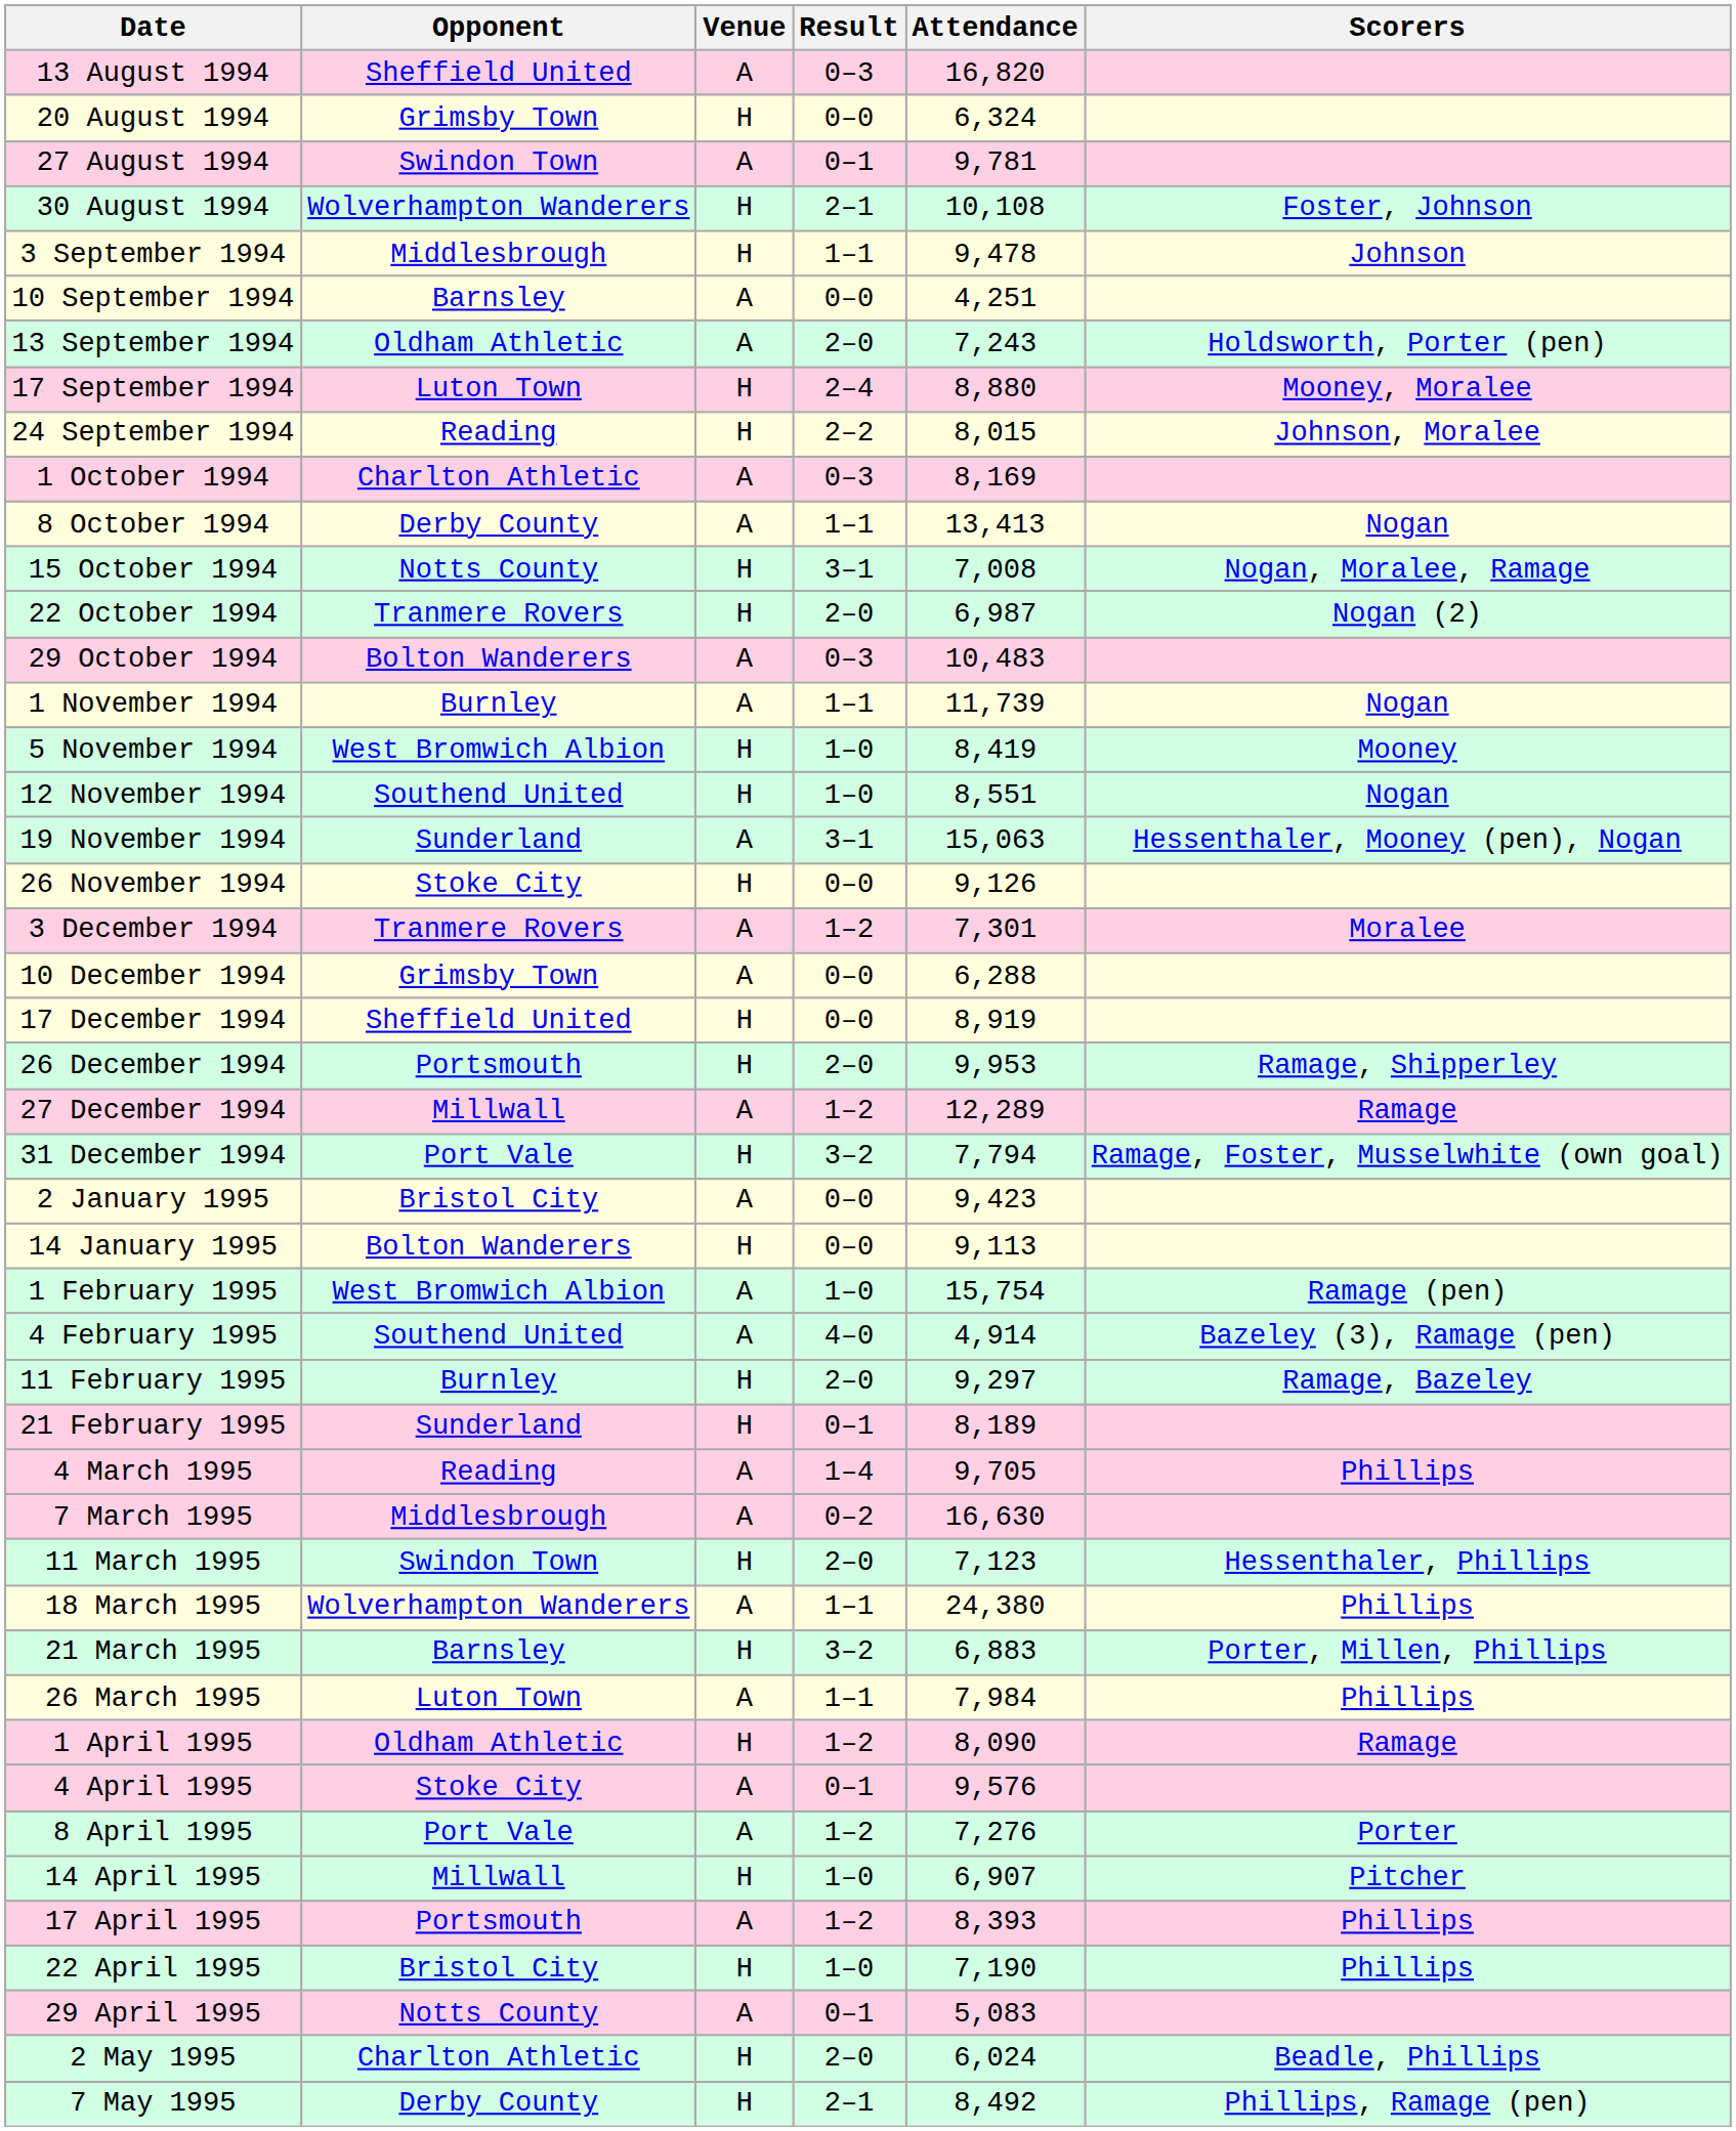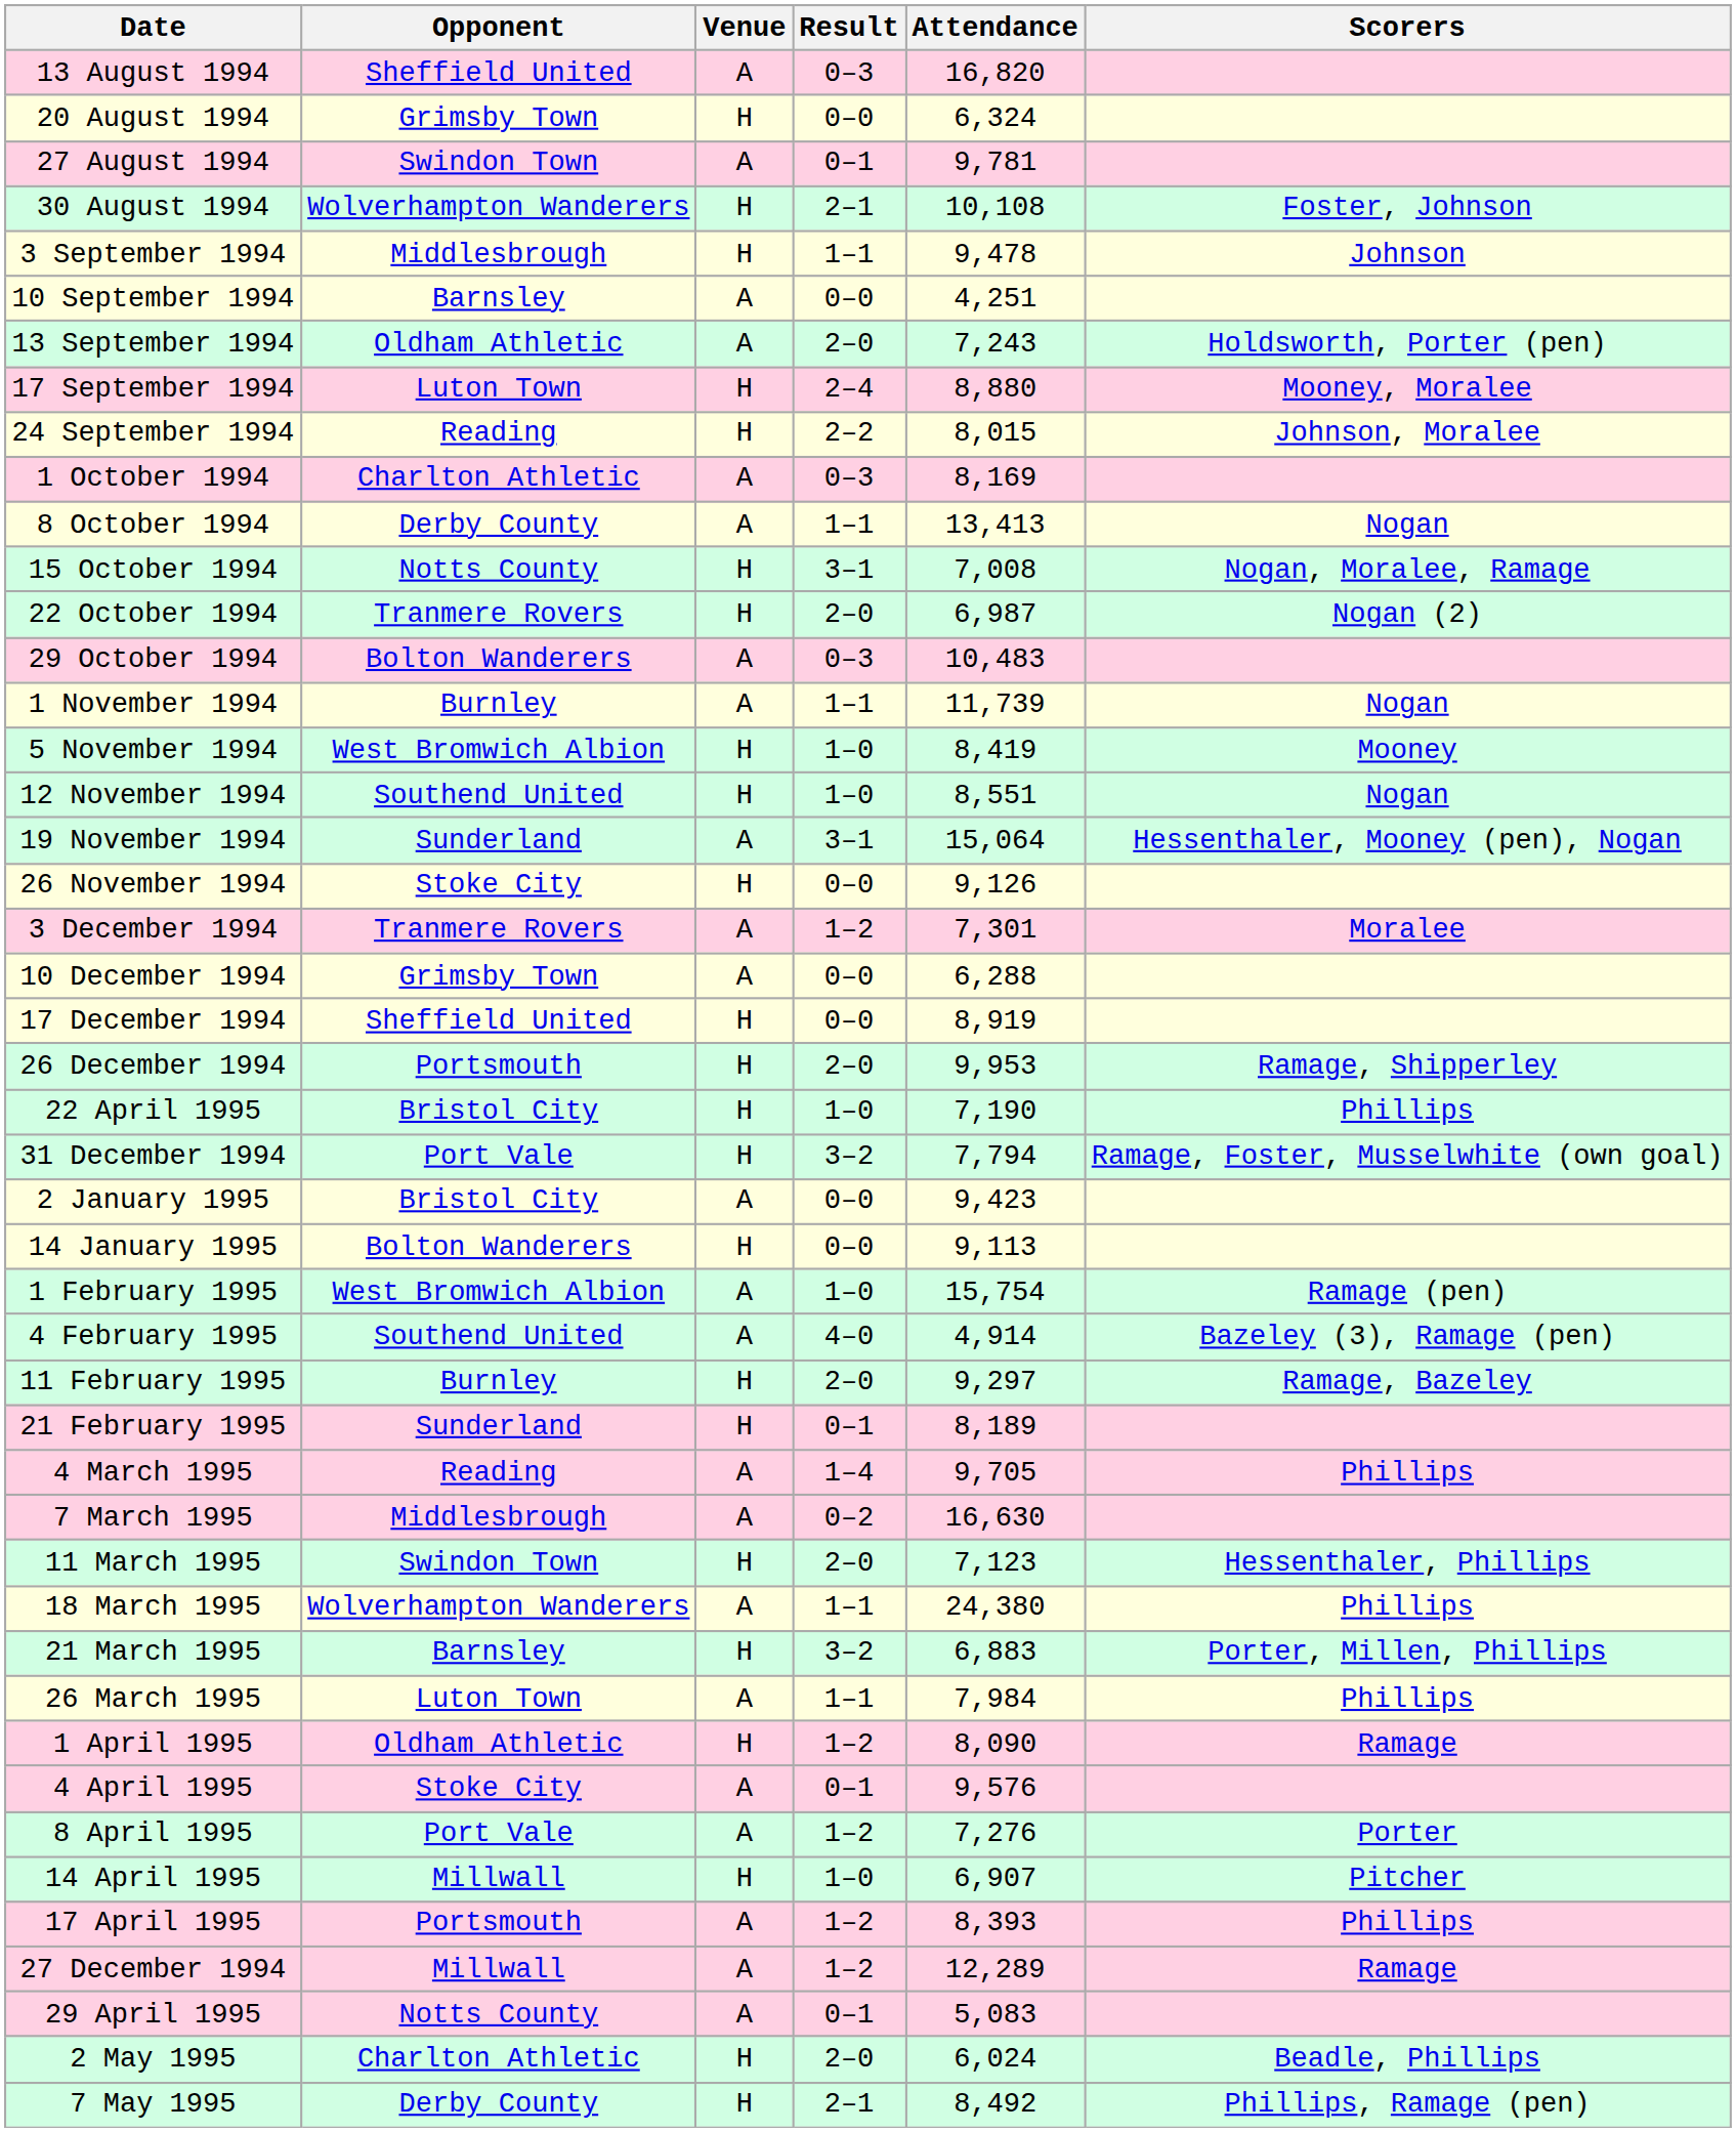 <table class="wikitable sortable" style="font-size:100%; text-align:center">
 <tr>
 <th>Date</th>
 <th>Opponent</th>
 <th>Venue</th>
 <th>Result</th>
 <th>Attendance</th>
 <th>Scorers</th>
 </tr>
 <tr style="background-color: #ffd0e3;">
 <td>13 August 1994</td>
 <td><a href='#'>Sheffield United</a></td>
 <td>A</td>
 <td>0–3</td>
 <td>16,820</td>
 <td></td>
 </tr>
 <tr style="background-color: #ffffdd;">
 <td>20 August 1994</td>
 <td><a href='#'>Grimsby Town</a></td>
 <td>H</td>
 <td>0–0</td>
 <td>6,324</td>
 <td></td>
 </tr>
 <tr style="background-color: #ffd0e3;">
 <td>27 August 1994</td>
 <td><a href='#'>Swindon Town</a></td>
 <td>A</td>
 <td>0–1</td>
 <td>9,781</td>
 <td></td>
 </tr>
 <tr style="background-color: #d0ffe3;">
 <td>30 August 1994</td>
 <td><a href='#'>Wolverhampton Wanderers</a></td>
 <td>H</td>
 <td>2–1</td>
 <td>10,108</td>
 <td><a href='#'>Foster</a>, <a href='#'>Johnson</a></td>
 </tr>
 <tr style="background-color: #ffffdd;">
 <td>3 September 1994</td>
 <td><a href='#'>Middlesbrough</a></td>
 <td>H</td>
 <td>1–1</td>
 <td>9,478</td>
 <td><a href='#'>Johnson</a></td>
 </tr>
 <tr style="background-color: #ffffdd;">
 <td>10 September 1994</td>
 <td><a href='#'>Barnsley</a></td>
 <td>A</td>
 <td>0–0</td>
 <td>4,251</td>
 <td></td>
 </tr>
 <tr style="background-color: #d0ffe3;">
 <td>13 September 1994</td>
 <td><a href='#'>Oldham Athletic</a></td>
 <td>A</td>
 <td>2–0</td>
 <td>7,243</td>
 <td><a href='#'>Holdsworth</a>, <a href='#'>Porter</a> (pen)</td>
 </tr>
 <tr style="background-color: #ffd0e3;">
 <td>17 September 1994</td>
 <td><a href='#'>Luton Town</a></td>
 <td>H</td>
 <td>2–4</td>
 <td>8,880</td>
 <td><a href='#'>Mooney</a>, <a href='#'>Moralee</a></td>
 </tr>
 <tr style="background-color: #ffffdd;">
 <td>24 September 1994</td>
 <td><a href='#'>Reading</a></td>
 <td>H</td>
 <td>2–2</td>
 <td>8,015</td>
 <td><a href='#'>Johnson</a>, <a href='#'>Moralee</a></td>
 </tr>
 <tr style="background-color: #ffd0e3;">
 <td>1 October 1994</td>
 <td><a href='#'>Charlton Athletic</a></td>
 <td>A</td>
 <td>0–3</td>
 <td>8,169</td>
 <td></td>
 </tr>
 <tr style="background-color: #ffffdd;">
 <td>8 October 1994</td>
 <td><a href='#'>Derby County</a></td>
 <td>A</td>
 <td>1–1</td>
 <td>13,413</td>
 <td><a href='#'>Nogan</a></td>
 </tr>
 <tr style="background-color: #d0ffe3;">
 <td>15 October 1994</td>
 <td><a href='#'>Notts County</a></td>
 <td>H</td>
 <td>3–1</td>
 <td>7,008</td>
 <td><a href='#'>Nogan</a>, <a href='#'>Moralee</a>, <a href='#'>Ramage</a></td>
 </tr>
 <tr style="background-color: #d0ffe3;">
 <td>22 October 1994</td>
 <td><a href='#'>Tranmere Rovers</a></td>
 <td>H</td>
 <td>2–0</td>
 <td>6,987</td>
 <td><a href='#'>Nogan</a> (2)</td>
 </tr>
 <tr style="background-color: #ffd0e3;">
 <td>29 October 1994</td>
 <td><a href='#'>Bolton Wanderers</a></td>
 <td>A</td>
 <td>0–3</td>
 <td>10,483</td>
 <td></td>
 </tr>
 <tr style="background-color: #ffffdd;">
 <td>1 November 1994</td>
 <td><a href='#'>Burnley</a></td>
 <td>A</td>
 <td>1–1</td>
 <td>11,739</td>
 <td><a href='#'>Nogan</a></td>
 </tr>
 <tr style="background-color: #d0ffe3;">
 <td>5 November 1994</td>
 <td><a href='#'>West Bromwich Albion</a></td>
 <td>H</td>
 <td>1–0</td>
 <td>8,419</td>
 <td><a href='#'>Mooney</a></td>
 </tr>
 <tr style="background-color: #d0ffe3;">
 <td>12 November 1994</td>
 <td><a href='#'>Southend United</a></td>
 <td>H</td>
 <td>1–0</td>
 <td>8,551</td>
 <td><a href='#'>Nogan</a></td>
 </tr>
 <tr style="background-color: #d0ffe3;">
 <td>19 November 1994</td>
 <td><a href='#'>Sunderland</a></td>
 <td>A</td>
 <td>3–1</td>
-<td>15,063</td>
+<td>15,064</td>
 <td><a href='#'>Hessenthaler</a>, <a href='#'>Mooney</a> (pen), <a href='#'>Nogan</a></td>
 </tr>
 <tr style="background-color: #ffffdd;">
 <td>26 November 1994</td>
 <td><a href='#'>Stoke City</a></td>
 <td>H</td>
 <td>0–0</td>
 <td>9,126</td>
 <td></td>
 </tr>
 <tr style="background-color: #ffd0e3;">
 <td>3 December 1994</td>
 <td><a href='#'>Tranmere Rovers</a></td>
 <td>A</td>
 <td>1–2</td>
 <td>7,301</td>
 <td><a href='#'>Moralee</a></td>
 </tr>
 <tr style="background-color: #ffffdd;">
 <td>10 December 1994</td>
 <td><a href='#'>Grimsby Town</a></td>
 <td>A</td>
 <td>0–0</td>
 <td>6,288</td>
 <td></td>
 </tr>
 <tr style="background-color: #ffffdd;">
 <td>17 December 1994</td>
 <td><a href='#'>Sheffield United</a></td>
 <td>H</td>
 <td>0–0</td>
 <td>8,919</td>
 <td></td>
 </tr>
 <tr style="background-color: #d0ffe3;">
 <td>26 December 1994</td>
 <td><a href='#'>Portsmouth</a></td>
 <td>H</td>
 <td>2–0</td>
 <td>9,953</td>
 <td><a href='#'>Ramage</a>, <a href='#'>Shipperley</a></td>
 </tr>
-<tr style="background-color: #ffd0e3;">
-<td>27 December 1994</td>
-<td><a href='#'>Millwall</a></td>
-<td>A</td>
-<td>1–2</td>
-<td>12,289</td>
-<td><a href='#'>Ramage</a></td>
+<tr style="background-color: #d0ffe3;">
+<td>22 April 1995</td>
+<td><a href='#'>Bristol City</a></td>
+<td>H</td>
+<td>1–0</td>
+<td>7,190</td>
+<td><a href='#'>Phillips</a></td>
 </tr>
 <tr style="background-color: #d0ffe3;">
 <td>31 December 1994</td>
 <td><a href='#'>Port Vale</a></td>
 <td>H</td>
 <td>3–2</td>
 <td>7,794</td>
 <td><a href='#'>Ramage</a>, <a href='#'>Foster</a>, <a href='#'>Musselwhite</a> (own goal)</td>
 </tr>
 <tr style="background-color: #ffffdd;">
 <td>2 January 1995</td>
 <td><a href='#'>Bristol City</a></td>
 <td>A</td>
 <td>0–0</td>
 <td>9,423</td>
 <td></td>
 </tr>
 <tr style="background-color: #ffffdd;">
 <td>14 January 1995</td>
 <td><a href='#'>Bolton Wanderers</a></td>
 <td>H</td>
 <td>0–0</td>
 <td>9,113</td>
 <td></td>
 </tr>
 <tr style="background-color: #d0ffe3;">
 <td>1 February 1995</td>
 <td><a href='#'>West Bromwich Albion</a></td>
 <td>A</td>
 <td>1–0</td>
 <td>15,754</td>
 <td><a href='#'>Ramage</a> (pen)</td>
 </tr>
 <tr style="background-color: #d0ffe3;">
 <td>4 February 1995</td>
 <td><a href='#'>Southend United</a></td>
 <td>A</td>
 <td>4–0</td>
 <td>4,914</td>
 <td><a href='#'>Bazeley</a> (3), <a href='#'>Ramage</a> (pen)</td>
 </tr>
 <tr style="background-color: #d0ffe3;">
 <td>11 February 1995</td>
 <td><a href='#'>Burnley</a></td>
 <td>H</td>
 <td>2–0</td>
 <td>9,297</td>
 <td><a href='#'>Ramage</a>, <a href='#'>Bazeley</a></td>
 </tr>
 <tr style="background-color: #ffd0e3;">
 <td>21 February 1995</td>
 <td><a href='#'>Sunderland</a></td>
 <td>H</td>
 <td>0–1</td>
 <td>8,189</td>
 <td></td>
 </tr>
 <tr style="background-color: #ffd0e3;">
 <td>4 March 1995</td>
 <td><a href='#'>Reading</a></td>
 <td>A</td>
 <td>1–4</td>
 <td>9,705</td>
 <td><a href='#'>Phillips</a></td>
 </tr>
 <tr style="background-color: #ffd0e3;">
 <td>7 March 1995</td>
 <td><a href='#'>Middlesbrough</a></td>
 <td>A</td>
 <td>0–2</td>
 <td>16,630</td>
 <td></td>
 </tr>
 <tr style="background-color: #d0ffe3;">
 <td>11 March 1995</td>
 <td><a href='#'>Swindon Town</a></td>
 <td>H</td>
 <td>2–0</td>
 <td>7,123</td>
 <td><a href='#'>Hessenthaler</a>, <a href='#'>Phillips</a></td>
 </tr>
 <tr style="background-color: #ffffdd;">
 <td>18 March 1995</td>
 <td><a href='#'>Wolverhampton Wanderers</a></td>
 <td>A</td>
 <td>1–1</td>
 <td>24,380</td>
 <td><a href='#'>Phillips</a></td>
 </tr>
 <tr style="background-color: #d0ffe3;">
 <td>21 March 1995</td>
 <td><a href='#'>Barnsley</a></td>
 <td>H</td>
 <td>3–2</td>
 <td>6,883</td>
 <td><a href='#'>Porter</a>, <a href='#'>Millen</a>, <a href='#'>Phillips</a></td>
 </tr>
 <tr style="background-color: #ffffdd;">
 <td>26 March 1995</td>
 <td><a href='#'>Luton Town</a></td>
 <td>A</td>
 <td>1–1</td>
 <td>7,984</td>
 <td><a href='#'>Phillips</a></td>
 </tr>
 <tr style="background-color: #ffd0e3;">
 <td>1 April 1995</td>
 <td><a href='#'>Oldham Athletic</a></td>
 <td>H</td>
 <td>1–2</td>
 <td>8,090</td>
 <td><a href='#'>Ramage</a></td>
 </tr>
 <tr style="background-color: #ffd0e3;">
 <td>4 April 1995</td>
 <td><a href='#'>Stoke City</a></td>
 <td>A</td>
 <td>0–1</td>
 <td>9,576</td>
 <td></td>
 </tr>
 <tr style="background-color: #d0ffe3;">
 <td>8 April 1995</td>
 <td><a href='#'>Port Vale</a></td>
 <td>A</td>
 <td>1–2</td>
 <td>7,276</td>
 <td><a href='#'>Porter</a></td>
 </tr>
 <tr style="background-color: #d0ffe3;">
 <td>14 April 1995</td>
 <td><a href='#'>Millwall</a></td>
 <td>H</td>
 <td>1–0</td>
 <td>6,907</td>
 <td><a href='#'>Pitcher</a></td>
 </tr>
 <tr style="background-color: #ffd0e3;">
 <td>17 April 1995</td>
 <td><a href='#'>Portsmouth</a></td>
 <td>A</td>
 <td>1–2</td>
 <td>8,393</td>
 <td><a href='#'>Phillips</a></td>
 </tr>
-<tr style="background-color: #d0ffe3;">
-<td>22 April 1995</td>
-<td><a href='#'>Bristol City</a></td>
-<td>H</td>
-<td>1–0</td>
-<td>7,190</td>
-<td><a href='#'>Phillips</a></td>
+<tr style="background-color: #ffd0e3;">
+<td>27 December 1994</td>
+<td><a href='#'>Millwall</a></td>
+<td>A</td>
+<td>1–2</td>
+<td>12,289</td>
+<td><a href='#'>Ramage</a></td>
 </tr>
 <tr style="background-color: #ffd0e3;">
 <td>29 April 1995</td>
 <td><a href='#'>Notts County</a></td>
 <td>A</td>
 <td>0–1</td>
 <td>5,083</td>
 <td></td>
 </tr>
 <tr style="background-color: #d0ffe3;">
 <td>2 May 1995</td>
 <td><a href='#'>Charlton Athletic</a></td>
 <td>H</td>
 <td>2–0</td>
 <td>6,024</td>
 <td><a href='#'>Beadle</a>, <a href='#'>Phillips</a></td>
 </tr>
 <tr style="background-color: #d0ffe3;">
 <td>7 May 1995</td>
 <td><a href='#'>Derby County</a></td>
 <td>H</td>
 <td>2–1</td>
 <td>8,492</td>
 <td><a href='#'>Phillips</a>, <a href='#'>Ramage</a> (pen)</td>
 </tr>
 </table>
